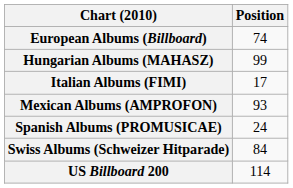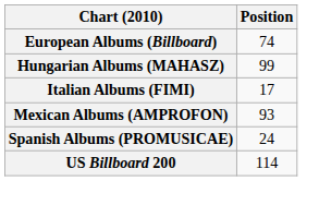 <table class="wikitable sortable plainrowheaders" style="text-align:center;">
 <tr>
 <th scope="col">Chart (2010)</th>
 <th scope="col">Position</th>
 </tr>
 <tr>
 <th scope="row">European Albums (<em>Billboard</em>)</th>
 <td>74</td>
 </tr>
 <tr>
 <th scope="row">Hungarian Albums (MAHASZ)</th>
 <td>99</td>
 </tr>
 <tr>
 <th scope="row">Italian Albums (FIMI)</th>
 <td>17</td>
 </tr>
 <tr>
 <th scope="row">Mexican Albums (AMPROFON)</th>
 <td>93</td>
 </tr>
 <tr>
 <th scope="row">Spanish Albums (PROMUSICAE)</th>
 <td>24</td>
 </tr>
 <tr>
-<th scope="row">Swiss Albums (Schweizer Hitparade)</th>
-<td>84</td>
-</tr>
-<tr>
 <th scope="row">US <em>Billboard</em> 200</th>
 <td>114</td>
 </tr>
 </table>
